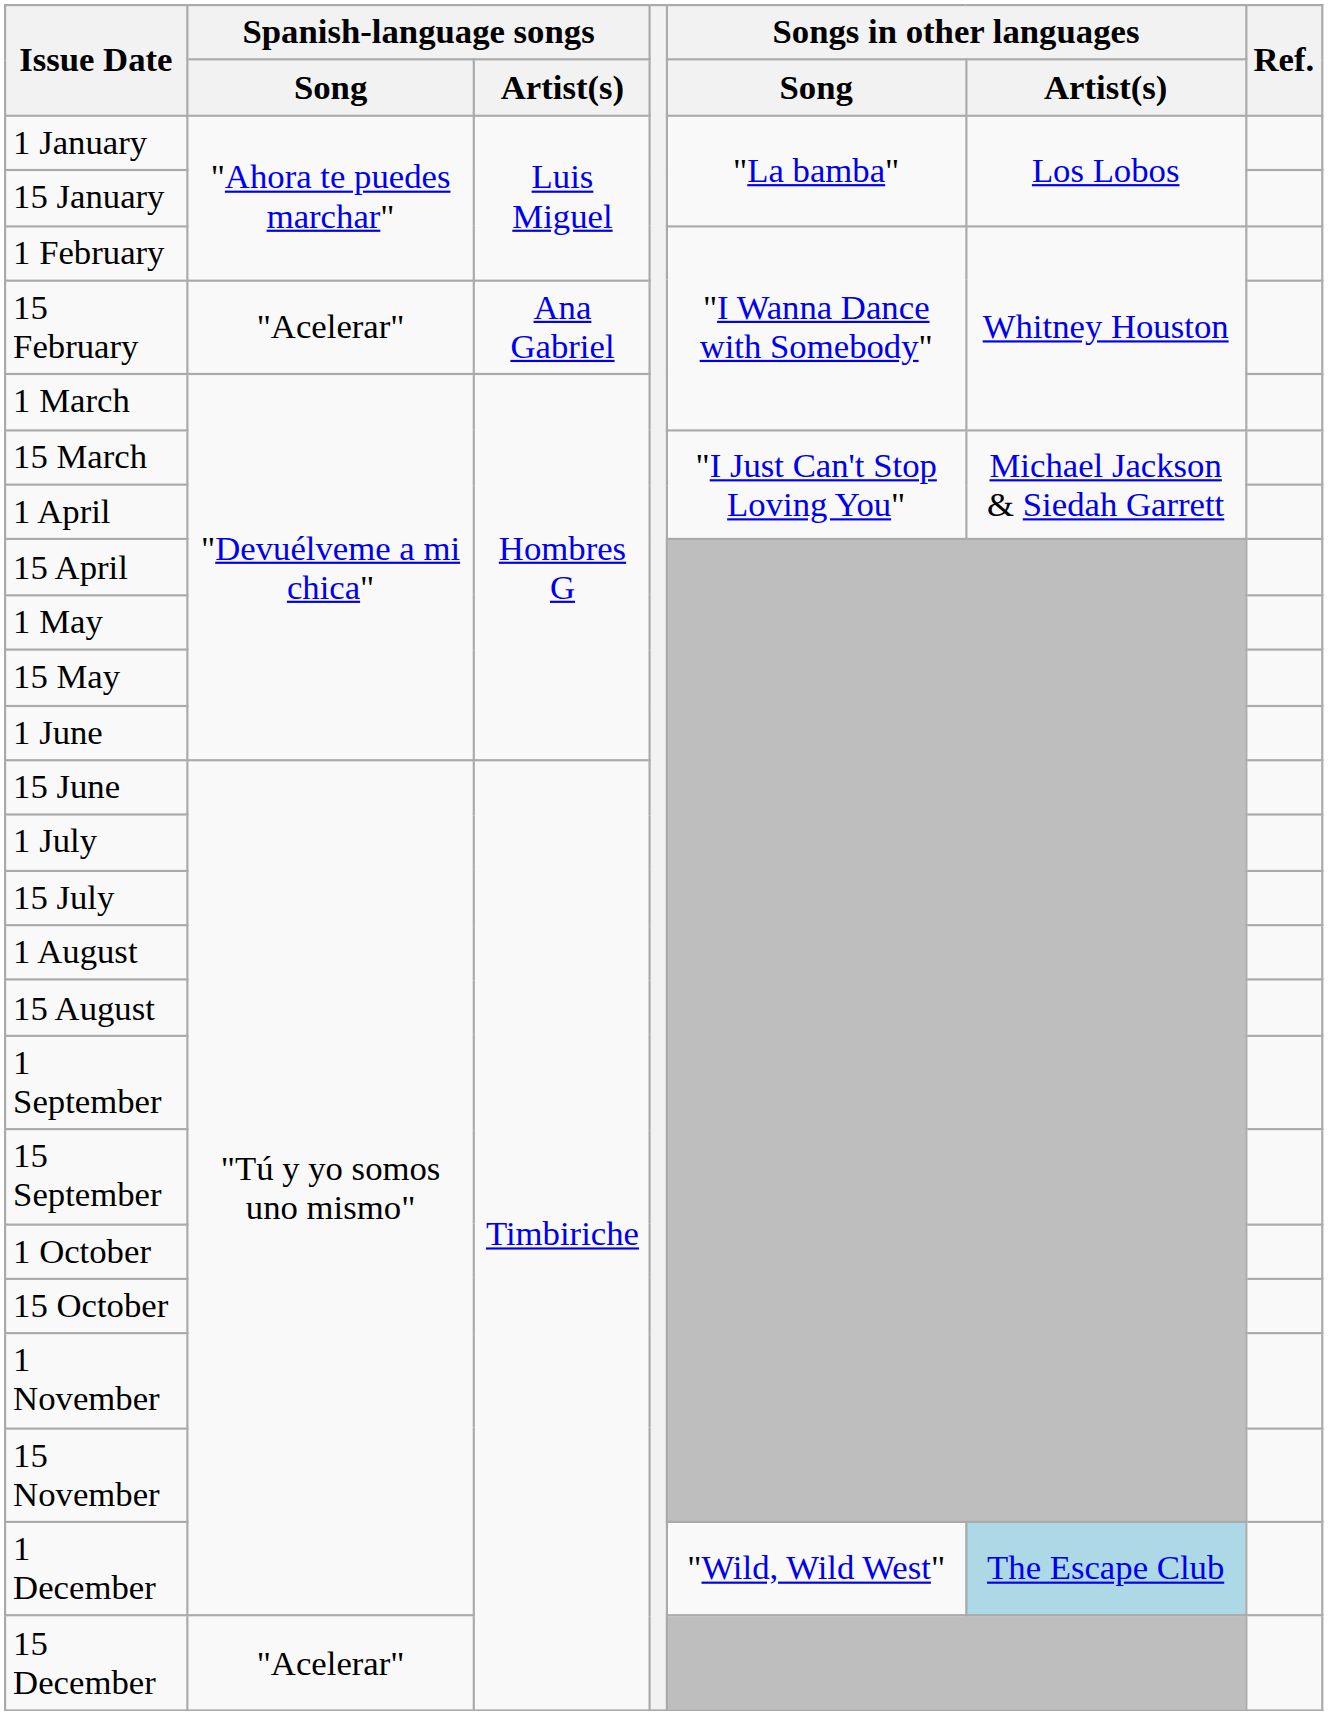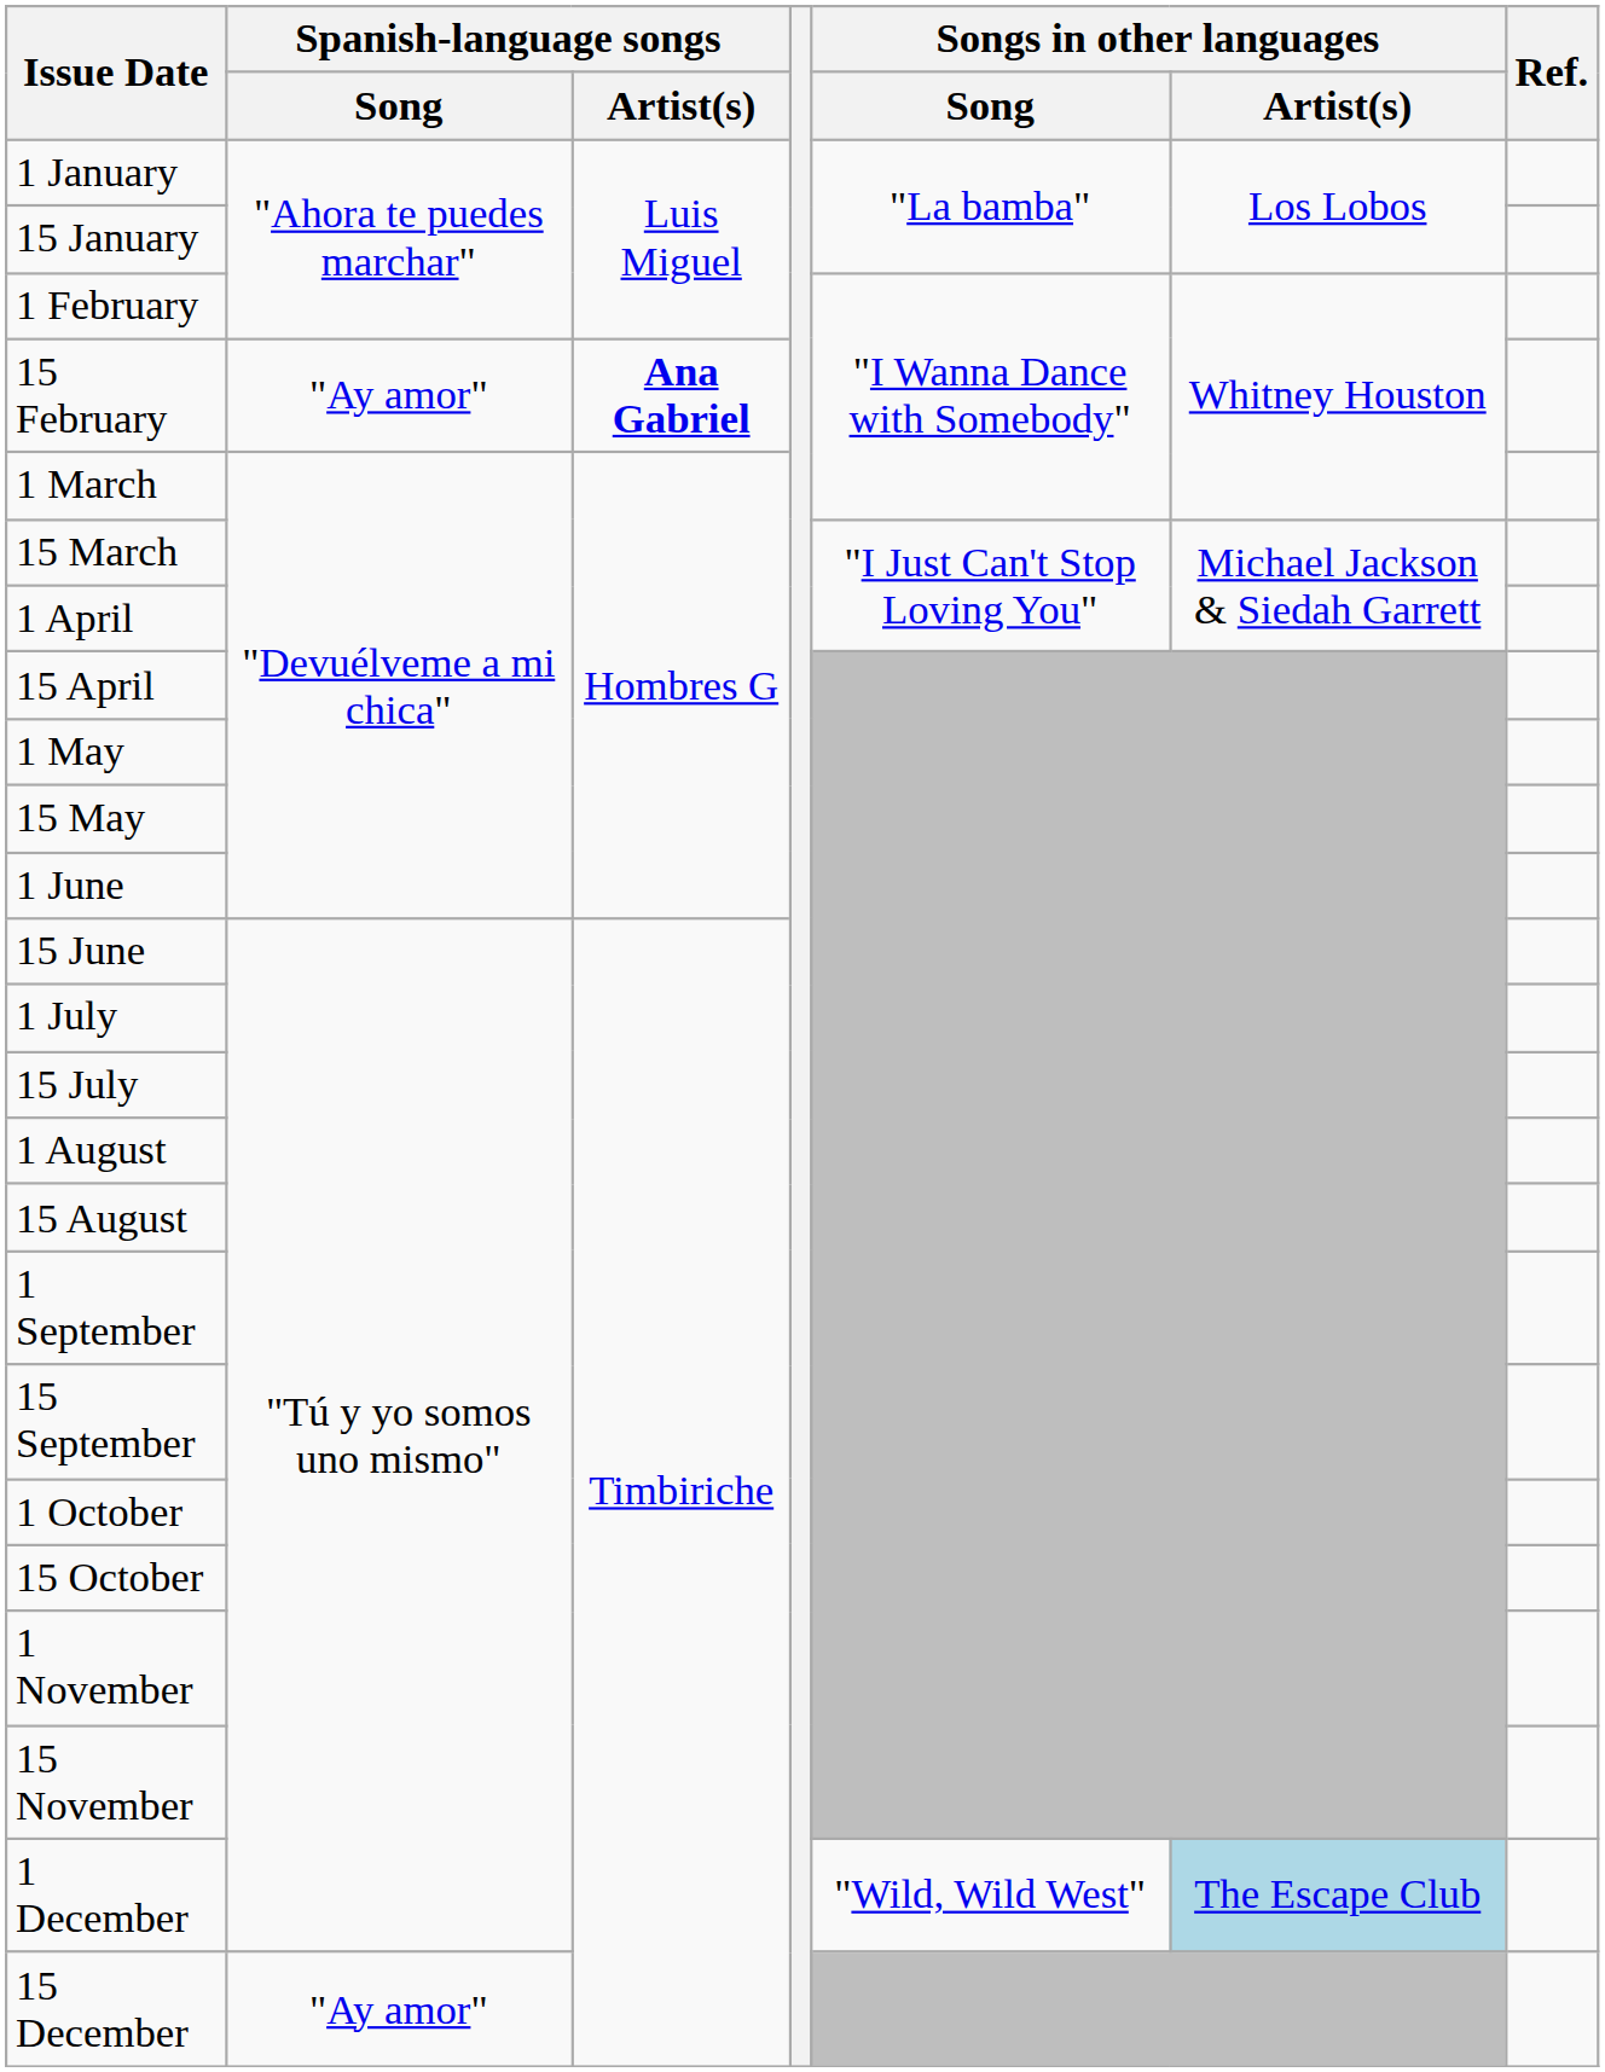 <table class="wikitable">
 <tr>
 <th style="text-align: center;" rowspan="2">Issue Date</th>
 <th style="text-align: center;" colspan="2">Spanish-language songs</th>
 <th style="text-align: center;" colspan="1" rowspan="26"></th>
 <th style="text-align: center;" colspan="2">Songs in other languages</th>
 <th style="text-align: center;" rowspan="2">Ref.</th>
 </tr>
 <tr>
 <th>Song</th>
 <th>Artist(s)</th>
 <th>Song</th>
 <th>Artist(s)</th>
 </tr>
 <tr>
 <td>1 January</td>
 <td align="center" rowspan="3">"<a href='#'>Ahora te puedes marchar</a>"</td>
 <td align="center" rowspan="3"><a href='#'>Luis Miguel</a></td>
 <td align="center" rowspan="2">"<a href='#'>La bamba</a>"</td>
 <td align="center" rowspan="2"><a href='#'>Los Lobos</a></td>
 <td align="center" rowspan="1"></td>
 </tr>
 <tr>
 <td>15 January</td>
 <td align="center"></td>
 </tr>
 <tr>
 <td>1 February</td>
 <td align="center" rowspan="3">"<a href='#'>I Wanna Dance with Somebody</a>"</td>
 <td align="center" rowspan="3"><a href='#'>Whitney Houston</a></td>
 <td align="center" rowspan="1"></td>
 </tr>
 <tr>
 <td>15 February</td>
-<td align="center">"Acelerar"</td>
-<td align="center"><a href='#'>Ana Gabriel</a></td>
+<td align="center">"<a href='#'>Ay amor</a>"</td>
+<td align="center"><strong><a href='#'>Ana Gabriel</a></strong></td>
 <td align="center" rowspan="1"></td>
 </tr>
 <tr>
 <td>1 March</td>
 <td align="center" rowspan="7">"<a href='#'>Devuélveme a mi chica</a>"</td>
 <td align="center" rowspan="7"><a href='#'>Hombres G</a></td>
 <td align="center" rowspan="1"></td>
 </tr>
 <tr>
 <td>15 March</td>
 <td align="center" rowspan="2">"<a href='#'>I Just Can't Stop Loving You</a>"</td>
 <td align="center" rowspan="2"><a href='#'>Michael Jackson</a> & <a href='#'>Siedah Garrett</a></td>
 <td align="center"></td>
 </tr>
 <tr>
 <td>1 April</td>
 <td align="center" rowspan="1"></td>
 </tr>
 <tr>
 <td>15 April</td>
 <td style="background-color:#BEBEBE" align="center" colspan="2" rowspan="15"></td>
 <td align="center" rowspan="1"></td>
 </tr>
 <tr>
 <td>1 May</td>
 <td align="center"></td>
 </tr>
 <tr>
 <td>15 May</td>
 <td align="center" rowspan="1"></td>
 </tr>
 <tr>
 <td>1 June</td>
 <td align="center" rowspan="1"></td>
 </tr>
 <tr>
 <td>15 June</td>
 <td align="center" rowspan="12">"Tú y yo somos uno mismo"</td>
 <td align="center" rowspan="13"><a href='#'>Timbiriche</a></td>
 <td align="center"></td>
 </tr>
 <tr>
 <td>1 July</td>
 <td align="center"></td>
 </tr>
 <tr>
 <td>15 July</td>
 <td align="center"></td>
 </tr>
 <tr>
 <td>1 August</td>
 <td align="center"></td>
 </tr>
 <tr>
 <td>15 August</td>
 <td align="center"></td>
 </tr>
 <tr>
 <td>1 September</td>
 <td align="center"></td>
 </tr>
 <tr>
 <td>15 September</td>
 <td align="center"></td>
 </tr>
 <tr>
 <td>1 October</td>
 <td align="center" rowspan="1"></td>
 </tr>
 <tr>
 <td>15 October</td>
 <td align="center" rowspan="1"></td>
 </tr>
 <tr>
 <td>1 November</td>
 <td align="center" rowspan="1"></td>
 </tr>
 <tr>
 <td>15 November</td>
 <td align="center"></td>
 </tr>
 <tr>
 <td>1 December</td>
 <td align="center">"<a href='#'>Wild, Wild West</a>"</td>
 <td align="center" style="background: lightblue;"><a href='#'>The Escape Club</a></td>
 <td align="center" rowspan="1"></td>
 </tr>
 <tr>
 <td>15 December</td>
-<td align="center">"Acelerar"</td>
+<td align="center">"<a href='#'>Ay amor</a>"</td>
 <td style="background-color:#BEBEBE" align="center" colspan="2" rowspan="1"></td>
 <td align="center" rowspan="1"></td>
 </tr>
 <tr>
 </tr>
 </table>
